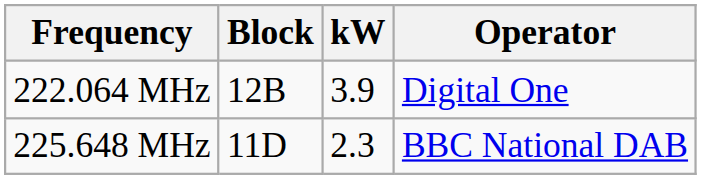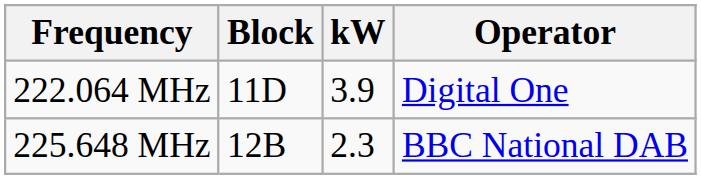 <table class="wikitable sortable">
 <tr>
 <th>Frequency</th>
 <th>Block</th>
 <th>kW</th>
 <th>Operator</th>
 </tr>
 <tr>
 <td>222.064 MHz</td>
-<td>12B</td>
+<td>11D</td>
 <td>3.9</td>
 <td><a href='#'>Digital One</a></td>
 </tr>
 <tr>
 <td>225.648 MHz</td>
-<td>11D</td>
+<td>12B</td>
 <td>2.3</td>
 <td><a href='#'>BBC National DAB</a></td>
 </tr>
 </table>
